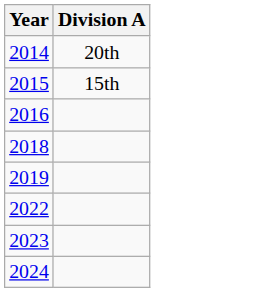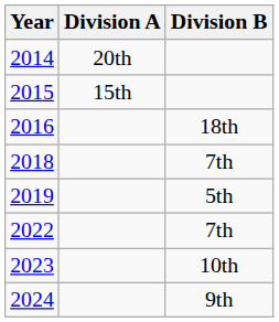 <table class="wikitable" style="text-align:center">
 <tr>
 <th>Year</th>
 <th>Division A</th>
+<th>Division B</th>
 </tr>
 <tr>
 <td><a href='#'>2014</a></td>
 <td>20th</td>
+<td></td>
 </tr>
 <tr>
 <td><a href='#'>2015</a></td>
 <td>15th</td>
+<td></td>
 </tr>
 <tr>
 <td><a href='#'>2016</a></td>
 <td></td>
+<td>18th</td>
 </tr>
 <tr>
 <td><a href='#'>2018</a></td>
 <td></td>
+<td>7th</td>
 </tr>
 <tr>
 <td><a href='#'>2019</a></td>
 <td></td>
+<td>5th</td>
 </tr>
 <tr>
 <td><a href='#'>2022</a></td>
 <td></td>
+<td>7th</td>
 </tr>
 <tr>
 <td><a href='#'>2023</a></td>
 <td></td>
+<td>10th</td>
 </tr>
 <tr>
 <td><a href='#'>2024</a></td>
 <td></td>
+<td>9th</td>
 </tr>
 </table>
